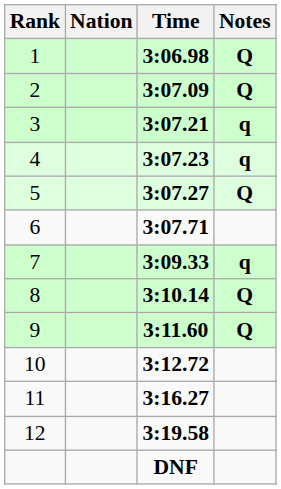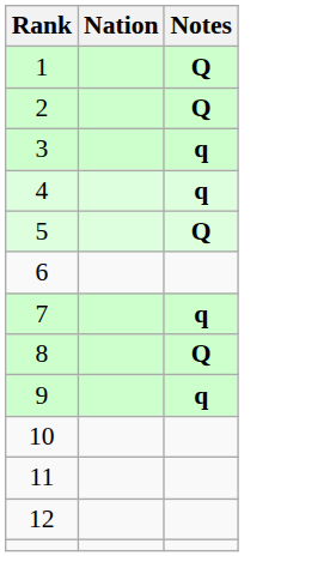 <table class="wikitable sortable" style="text-align:center">
 <tr>
 <th>Rank</th>
 <th>Nation</th>
-<th>Time</th>
 <th>Notes</th>
 </tr>
 <tr bgcolor=ccffcc>
 <td>1</td>
 <td align=left></td>
-<td><strong>3:06.98</strong></td>
 <td><strong>Q</strong></td>
 </tr>
 <tr bgcolor=ccffcc>
 <td>2</td>
 <td align=left></td>
-<td><strong>3:07.09</strong></td>
 <td><strong>Q</strong></td>
 </tr>
 <tr bgcolor=ccffcc>
 <td>3</td>
 <td align=left></td>
-<td><strong>3:07.21</strong></td>
 <td><strong>q</strong></td>
 </tr>
 <tr bgcolor=ddffdd>
 <td>4</td>
 <td align=left></td>
-<td><strong>3:07.23</strong></td>
 <td><strong>q</strong></td>
 </tr>
 <tr bgcolor=ddffdd>
 <td>5</td>
 <td align=left></td>
-<td><strong>3:07.27</strong></td>
 <td><strong>Q</strong></td>
 </tr>
 <tr>
 <td>6</td>
 <td align=left></td>
-<td><strong>3:07.71</strong></td>
 <td></td>
 </tr>
 <tr bgcolor=ccffcc>
 <td>7</td>
 <td align=left></td>
-<td><strong>3:09.33</strong></td>
 <td><strong>q</strong></td>
 </tr>
 <tr bgcolor=ccffcc>
 <td>8</td>
 <td align=left></td>
-<td><strong>3:10.14</strong></td>
 <td><strong>Q</strong></td>
 </tr>
 <tr bgcolor=ccffcc>
 <td>9</td>
 <td align=left></td>
-<td><strong>3:11.60</strong></td>
-<td><strong>Q</strong></td>
+<td><strong>q</strong></td>
 </tr>
 <tr>
 <td>10</td>
 <td align=left></td>
-<td><strong>3:12.72</strong></td>
 <td></td>
 </tr>
 <tr>
 <td>11</td>
 <td align=left></td>
-<td><strong>3:16.27</strong></td>
 <td></td>
 </tr>
 <tr>
 <td>12</td>
 <td align=left></td>
-<td><strong>3:19.58</strong></td>
 <td></td>
 </tr>
 <tr>
 <td></td>
 <td align=left></td>
-<td><strong>DNF</strong></td>
 <td></td>
 </tr>
 </table>
